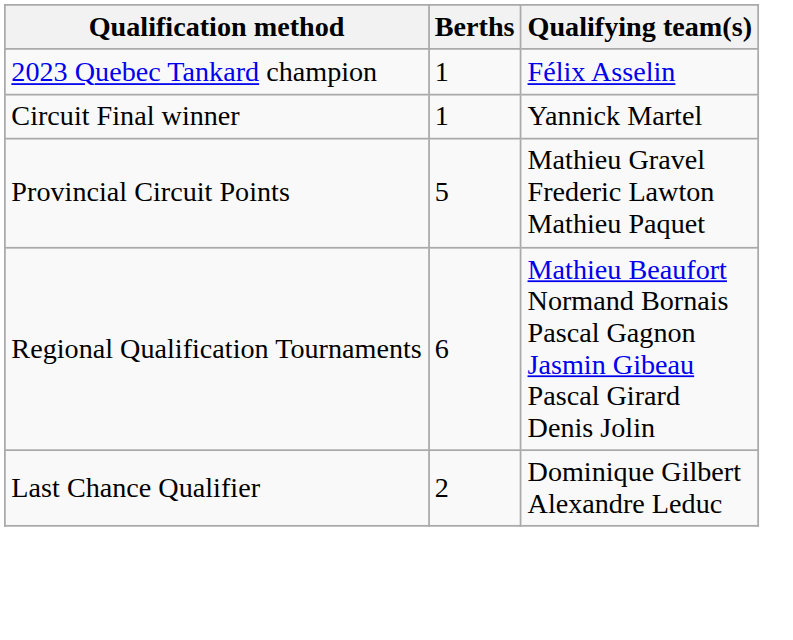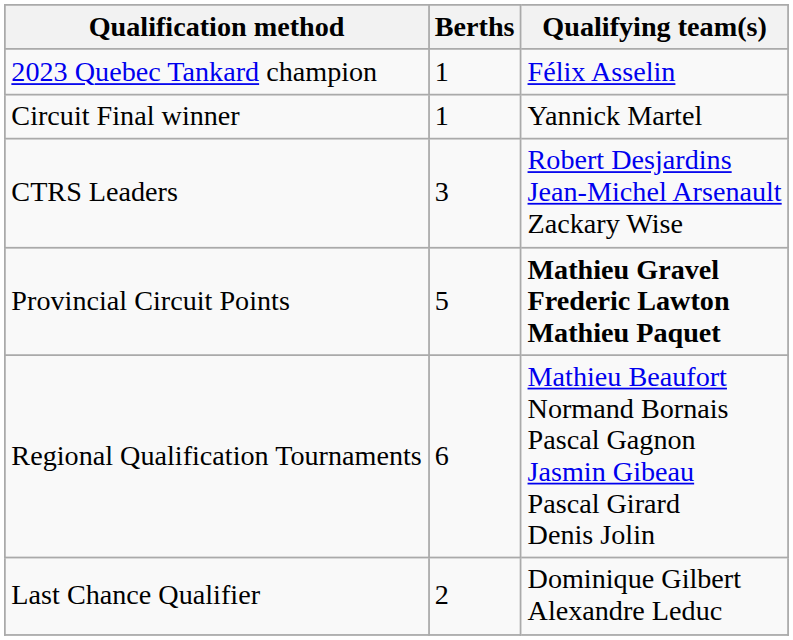 <table class="wikitable">
 <tr>
 <th scope="col">Qualification method</th>
 <th scope="col">Berths</th>
 <th scope="col">Qualifying team(s)</th>
 </tr>
 <tr>
 <td><a href='#'>2023 Quebec Tankard</a> champion</td>
 <td>1</td>
 <td><a href='#'>Félix Asselin</a></td>
 </tr>
 <tr>
 <td>Circuit Final winner</td>
 <td>1</td>
 <td>Yannick Martel</td>
 </tr>
 <tr>
+<td>CTRS Leaders</td>
+<td>3</td>
+<td><a href='#'>Robert Desjardins</a> <br> <a href='#'>Jean-Michel Arsenault</a> <br> Zackary Wise</td>
+</tr>
+<tr>
 <td>Provincial Circuit Points</td>
 <td>5</td>
-<td>Mathieu Gravel <br> Frederic Lawton <br> Mathieu Paquet</td>
+<td><strong>Mathieu Gravel <br> Frederic Lawton <br> Mathieu Paquet</strong></td>
 </tr>
 <tr>
 <td>Regional Qualification Tournaments</td>
 <td>6</td>
 <td><a href='#'>Mathieu Beaufort</a> <br> Normand Bornais <br> Pascal Gagnon <br> <a href='#'>Jasmin Gibeau</a> <br> Pascal Girard <br> Denis Jolin</td>
 </tr>
 <tr>
 <td>Last Chance Qualifier</td>
 <td>2</td>
 <td>Dominique Gilbert <br> Alexandre Leduc</td>
 </tr>
 </table>
